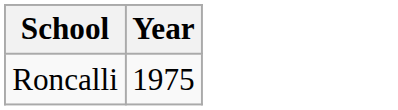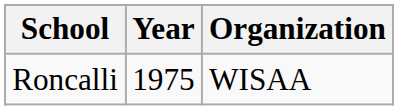 <table class="wikitable">
 <tr>
 <th>School</th>
 <th>Year</th>
+<th>Organization</th>
 </tr>
 <tr>
 <td>Roncalli</td>
 <td>1975</td>
+<td>WISAA</td>
 </tr>
 </table>
